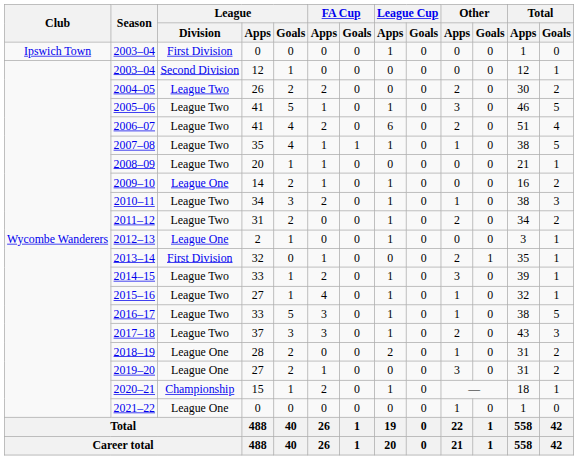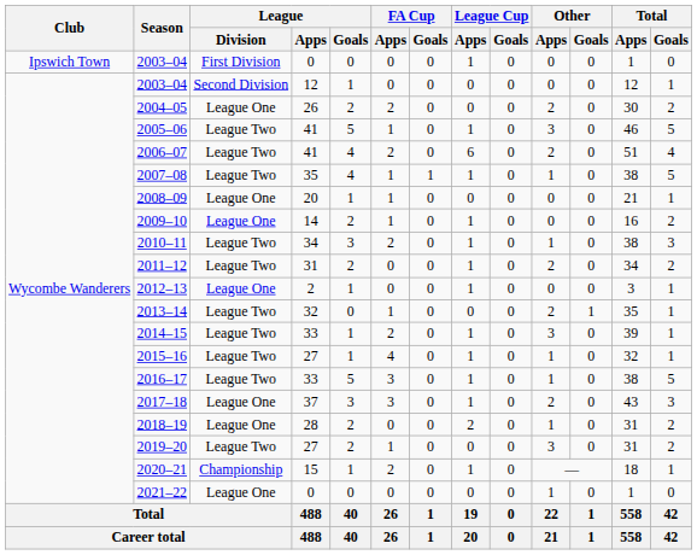 <table class="wikitable" style="text-align:center">
 <tr>
 <th rowspan="2">Club</th>
 <th rowspan="2">Season</th>
 <th colspan="3">League</th>
 <th colspan="2"><a href='#'>FA Cup</a></th>
 <th colspan="2"><a href='#'>League Cup</a></th>
 <th colspan="2">Other</th>
 <th colspan="2">Total</th>
 </tr>
 <tr>
 <th>Division</th>
 <th>Apps</th>
 <th>Goals</th>
 <th>Apps</th>
 <th>Goals</th>
 <th>Apps</th>
 <th>Goals</th>
 <th>Apps</th>
 <th>Goals</th>
 <th>Apps</th>
 <th>Goals</th>
 </tr>
 <tr>
 <td><a href='#'>Ipswich Town</a></td>
 <td><a href='#'>2003–04</a></td>
 <td><a href='#'>First Division</a></td>
 <td>0</td>
 <td>0</td>
 <td>0</td>
 <td>0</td>
 <td>1</td>
 <td>0</td>
 <td>0</td>
 <td>0</td>
 <td>1</td>
 <td>0</td>
 </tr>
 <tr>
 <td rowspan="19"><a href='#'>Wycombe Wanderers</a></td>
 <td><a href='#'>2003–04</a></td>
 <td><a href='#'>Second Division</a></td>
 <td>12</td>
 <td>1</td>
 <td>0</td>
 <td>0</td>
 <td>0</td>
 <td>0</td>
 <td>0</td>
 <td>0</td>
 <td>12</td>
 <td>1</td>
 </tr>
 <tr>
 <td><a href='#'>2004–05</a></td>
-<td><a href='#'>League Two</a></td>
+<td>League One</td>
 <td>26</td>
 <td>2</td>
 <td>2</td>
 <td>0</td>
 <td>0</td>
 <td>0</td>
 <td>2</td>
 <td>0</td>
 <td>30</td>
 <td>2</td>
 </tr>
 <tr>
 <td><a href='#'>2005–06</a></td>
 <td>League Two</td>
 <td>41</td>
 <td>5</td>
 <td>1</td>
 <td>0</td>
 <td>1</td>
 <td>0</td>
 <td>3</td>
 <td>0</td>
 <td>46</td>
 <td>5</td>
 </tr>
 <tr>
 <td><a href='#'>2006–07</a></td>
 <td>League Two</td>
 <td>41</td>
 <td>4</td>
 <td>2</td>
 <td>0</td>
 <td>6</td>
 <td>0</td>
 <td>2</td>
 <td>0</td>
 <td>51</td>
 <td>4</td>
 </tr>
 <tr>
 <td><a href='#'>2007–08</a></td>
 <td>League Two</td>
 <td>35</td>
 <td>4</td>
 <td>1</td>
 <td>1</td>
 <td>1</td>
 <td>0</td>
 <td>1</td>
 <td>0</td>
 <td>38</td>
 <td>5</td>
 </tr>
 <tr>
 <td><a href='#'>2008–09</a></td>
-<td>League Two</td>
+<td>League One</td>
 <td>20</td>
 <td>1</td>
 <td>1</td>
 <td>0</td>
 <td>0</td>
 <td>0</td>
 <td>0</td>
 <td>0</td>
 <td>21</td>
 <td>1</td>
 </tr>
 <tr>
 <td><a href='#'>2009–10</a></td>
 <td><a href='#'>League One</a></td>
 <td>14</td>
 <td>2</td>
 <td>1</td>
 <td>0</td>
 <td>1</td>
 <td>0</td>
 <td>0</td>
 <td>0</td>
 <td>16</td>
 <td>2</td>
 </tr>
 <tr>
 <td><a href='#'>2010–11</a></td>
 <td>League Two</td>
 <td>34</td>
 <td>3</td>
 <td>2</td>
 <td>0</td>
 <td>1</td>
 <td>0</td>
 <td>1</td>
 <td>0</td>
 <td>38</td>
 <td>3</td>
 </tr>
 <tr>
 <td><a href='#'>2011–12</a></td>
 <td>League Two</td>
 <td>31</td>
 <td>2</td>
 <td>0</td>
 <td>0</td>
 <td>1</td>
 <td>0</td>
 <td>2</td>
 <td>0</td>
 <td>34</td>
 <td>2</td>
 </tr>
 <tr>
 <td><a href='#'>2012–13</a></td>
 <td><a href='#'>League One</a></td>
 <td>2</td>
 <td>1</td>
 <td>0</td>
 <td>0</td>
 <td>1</td>
 <td>0</td>
 <td>0</td>
 <td>0</td>
 <td>3</td>
 <td>1</td>
 </tr>
 <tr>
 <td><a href='#'>2013–14</a></td>
-<td><a href='#'>First Division</a></td>
+<td>League Two</td>
 <td>32</td>
 <td>0</td>
 <td>1</td>
 <td>0</td>
 <td>0</td>
 <td>0</td>
 <td>2</td>
 <td>1</td>
 <td>35</td>
 <td>1</td>
 </tr>
 <tr>
 <td><a href='#'>2014–15</a></td>
 <td>League Two</td>
 <td>33</td>
 <td>1</td>
 <td>2</td>
 <td>0</td>
 <td>1</td>
 <td>0</td>
 <td>3</td>
 <td>0</td>
 <td>39</td>
 <td>1</td>
 </tr>
 <tr>
 <td><a href='#'>2015–16</a></td>
 <td>League Two</td>
 <td>27</td>
 <td>1</td>
 <td>4</td>
 <td>0</td>
 <td>1</td>
 <td>0</td>
 <td>1</td>
 <td>0</td>
 <td>32</td>
 <td>1</td>
 </tr>
 <tr>
 <td><a href='#'>2016–17</a></td>
 <td>League Two</td>
 <td>33</td>
 <td>5</td>
 <td>3</td>
 <td>0</td>
 <td>1</td>
 <td>0</td>
 <td>1</td>
 <td>0</td>
 <td>38</td>
 <td>5</td>
 </tr>
 <tr>
 <td><a href='#'>2017–18</a></td>
-<td>League Two</td>
+<td>League One</td>
 <td>37</td>
 <td>3</td>
 <td>3</td>
 <td>0</td>
 <td>1</td>
 <td>0</td>
 <td>2</td>
 <td>0</td>
 <td>43</td>
 <td>3</td>
 </tr>
 <tr>
 <td><a href='#'>2018–19</a></td>
 <td>League One</td>
 <td>28</td>
 <td>2</td>
 <td>0</td>
 <td>0</td>
 <td>2</td>
 <td>0</td>
 <td>1</td>
 <td>0</td>
 <td>31</td>
 <td>2</td>
 </tr>
 <tr>
 <td><a href='#'>2019–20</a></td>
-<td>League One</td>
+<td>League Two</td>
 <td>27</td>
 <td>2</td>
 <td>1</td>
 <td>0</td>
 <td>0</td>
 <td>0</td>
 <td>3</td>
 <td>0</td>
 <td>31</td>
 <td>2</td>
 </tr>
 <tr>
 <td><a href='#'>2020–21</a></td>
 <td><a href='#'>Championship</a></td>
 <td>15</td>
 <td>1</td>
 <td>2</td>
 <td>0</td>
 <td>1</td>
 <td>0</td>
 <td colspan="2">—</td>
 <td>18</td>
 <td>1</td>
 </tr>
 <tr>
 <td><a href='#'>2021–22</a></td>
 <td>League One</td>
 <td>0</td>
 <td>0</td>
 <td>0</td>
 <td>0</td>
 <td>0</td>
 <td>0</td>
 <td>1</td>
 <td>0</td>
 <td>1</td>
 <td>0</td>
 </tr>
 <tr>
 <th colspan="3">Total</th>
 <th>488</th>
 <th>40</th>
 <th>26</th>
 <th>1</th>
 <th>19</th>
 <th>0</th>
 <th>22</th>
 <th>1</th>
 <th>558</th>
 <th>42</th>
 </tr>
 <tr>
 <th colspan="3">Career total</th>
 <th>488</th>
 <th>40</th>
 <th>26</th>
 <th>1</th>
 <th>20</th>
 <th>0</th>
 <th>21</th>
 <th>1</th>
 <th>558</th>
 <th>42</th>
 </tr>
 </table>
